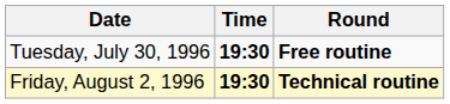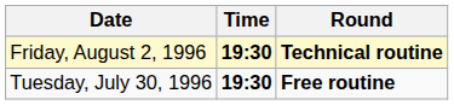 <table class="wikitable">
 <tr>
 <th>Date</th>
 <th>Time</th>
 <th>Round</th>
 </tr>
 <tr>
+<td style=background:lemonchiffon>Friday, August 2, 1996</td>
+<td style=background:lemonchiffon><strong>19:30</strong></td>
+<td style=background:lemonchiffon><strong> Technical routine</strong></td>
+</tr>
+<tr>
 <td>Tuesday, July 30, 1996</td>
 <td><strong>19:30</strong></td>
 <td><strong> Free routine</strong></td>
 </tr>
-<tr>
-<td style=background:lemonchiffon>Friday, August 2, 1996</td>
-<td style=background:lemonchiffon><strong>19:30</strong></td>
-<td style=background:lemonchiffon><strong> Technical routine</strong></td>
-</tr>
 </table>
